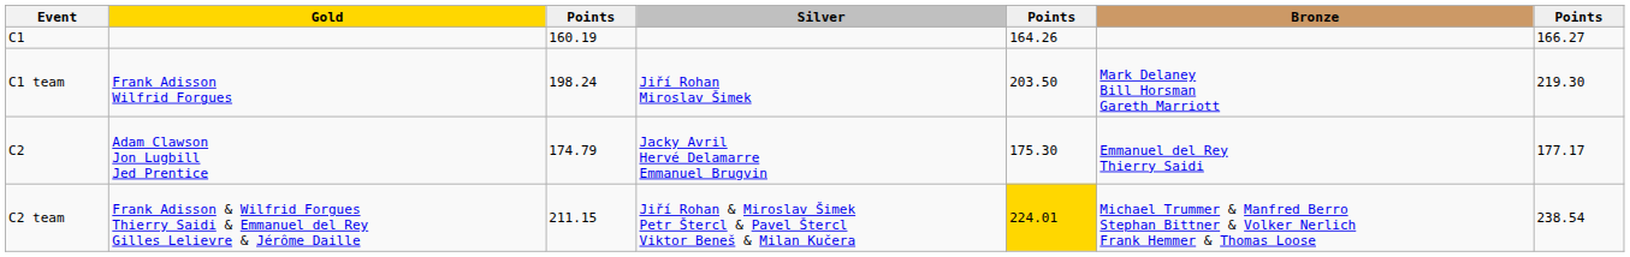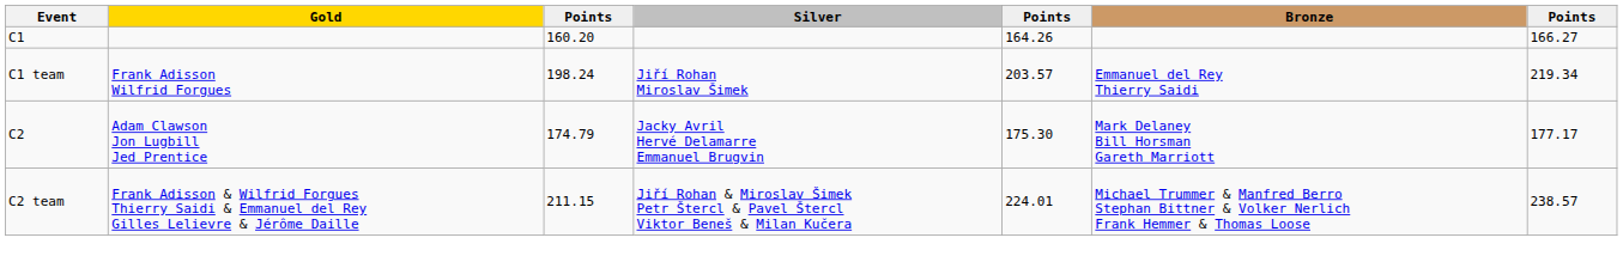 <table class="wikitable" width=100%>
 <tr>
 <th>Event</th>
 <td align=center bgcolor="gold"><strong>Gold</strong></td>
 <td align=center bgcolor="EFEFEF"><strong>Points</strong></td>
 <td align=center bgcolor="silver"><strong>Silver</strong></td>
 <td align=center bgcolor="EFEFEF"><strong>Points</strong></td>
 <td align=center bgcolor="CC9966"><strong>Bronze</strong></td>
 <td align=center bgcolor="EFEFEF"><strong>Points</strong></td>
 </tr>
 <tr>
 <td>C1</td>
 <td></td>
-<td>160.19</td>
+<td>160.20</td>
 <td></td>
 <td>164.26</td>
 <td></td>
 <td>166.27</td>
 </tr>
 <tr>
 <td>C1 team</td>
 <td><br><a href='#'>Frank Adisson</a><br><a href='#'>Wilfrid Forgues</a></td>
 <td>198.24</td>
 <td><br><a href='#'>Jiří Rohan</a><br><a href='#'>Miroslav Šimek</a></td>
-<td>203.50</td>
-<td><br><a href='#'>Mark Delaney</a><br><a href='#'>Bill Horsman</a><br><a href='#'>Gareth Marriott</a></td>
-<td>219.30</td>
+<td>203.57</td>
+<td><br><a href='#'>Emmanuel del Rey</a><br><a href='#'>Thierry Saidi</a></td>
+<td>219.34</td>
 </tr>
 <tr>
 <td>C2</td>
 <td><br><a href='#'>Adam Clawson</a><br><a href='#'>Jon Lugbill</a><br><a href='#'>Jed Prentice</a></td>
 <td>174.79</td>
 <td><br><a href='#'>Jacky Avril</a><br><a href='#'>Hervé Delamarre</a><br><a href='#'>Emmanuel Brugvin</a></td>
 <td>175.30</td>
-<td><br><a href='#'>Emmanuel del Rey</a><br><a href='#'>Thierry Saidi</a></td>
+<td><br><a href='#'>Mark Delaney</a><br><a href='#'>Bill Horsman</a><br><a href='#'>Gareth Marriott</a></td>
 <td>177.17</td>
 </tr>
 <tr>
 <td>C2 team</td>
 <td><br><a href='#'>Frank Adisson</a> & <a href='#'>Wilfrid Forgues</a><br><a href='#'>Thierry Saidi</a> & <a href='#'>Emmanuel del Rey</a><br><a href='#'>Gilles Lelievre</a> & <a href='#'>Jérôme Daille</a></td>
 <td>211.15</td>
 <td><br><a href='#'>Jiří Rohan</a> & <a href='#'>Miroslav Šimek</a><br><a href='#'>Petr Štercl</a> & <a href='#'>Pavel Štercl</a><br><a href='#'>Viktor Beneš</a> & <a href='#'>Milan Kučera</a></td>
-<td style="background: gold;">224.01</td>
+<td>224.01</td>
 <td><br><a href='#'>Michael Trummer</a> & <a href='#'>Manfred Berro</a><br><a href='#'>Stephan Bittner</a> & <a href='#'>Volker Nerlich</a><br><a href='#'>Frank Hemmer</a> & <a href='#'>Thomas Loose</a></td>
-<td>238.54</td>
+<td>238.57</td>
 </tr>
 </table>
